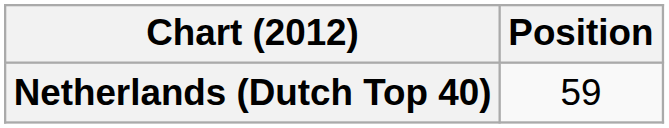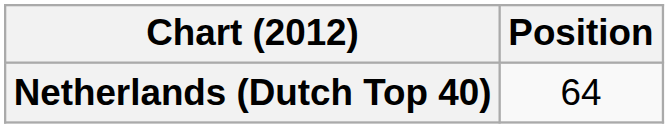 <table class="wikitable plainrowheaders" style="text-align:center;">
 <tr>
 <th scope="col">Chart (2012)</th>
 <th scope="col">Position</th>
 </tr>
 <tr>
 <th scope="row">Netherlands (Dutch Top 40)</th>
-<td>59</td>
+<td>64</td>
 </tr>
 </table>
